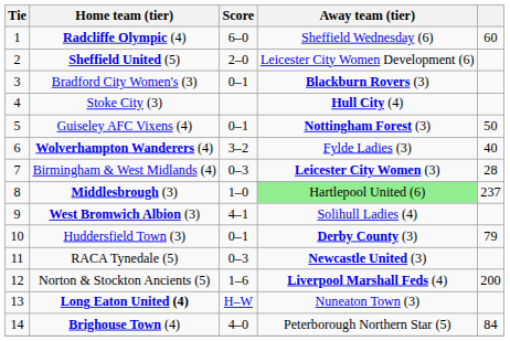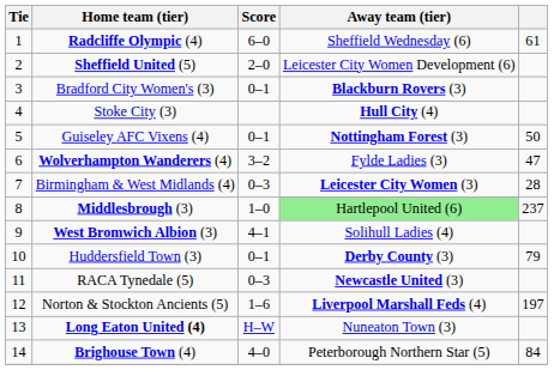 <table class="wikitable" style="text-align:center; font-size:85%">
 <tr>
 <th>Tie</th>
 <th>Home team (tier)</th>
 <th>Score</th>
 <th>Away team (tier)</th>
 <th></th>
 </tr>
 <tr>
 <td>1</td>
 <td><strong><a href='#'>Radcliffe Olympic</a></strong> (4)</td>
 <td>6–0</td>
 <td><a href='#'>Sheffield Wednesday</a> (6)</td>
-<td>60</td>
+<td>61</td>
 </tr>
 <tr>
 <td>2</td>
 <td><strong><a href='#'>Sheffield United</a></strong> (5)</td>
 <td>2–0</td>
 <td><a href='#'>Leicester City Women</a> Development (6)</td>
 <td></td>
 </tr>
 <tr>
 <td>3</td>
 <td><a href='#'>Bradford City Women's</a> (3)</td>
 <td>0–1</td>
 <td><strong><a href='#'>Blackburn Rovers</a></strong> (3)</td>
 <td></td>
 </tr>
 <tr>
 <td>4</td>
 <td><a href='#'>Stoke City</a> (3)</td>
 <td></td>
 <td><strong><a href='#'>Hull City</a></strong> (4)</td>
 <td></td>
 </tr>
 <tr>
 <td>5</td>
 <td><a href='#'>Guiseley AFC Vixens</a> (4)</td>
 <td>0–1</td>
 <td><strong><a href='#'>Nottingham Forest</a></strong> (3)</td>
 <td>50</td>
 </tr>
 <tr>
 <td>6</td>
 <td><strong><a href='#'>Wolverhampton Wanderers</a></strong> (4)</td>
 <td>3–2</td>
 <td><a href='#'>Fylde Ladies</a> (3)</td>
-<td>40</td>
+<td>47</td>
 </tr>
 <tr>
 <td>7</td>
 <td><a href='#'>Birmingham & West Midlands</a> (4)</td>
 <td>0–3</td>
 <td><strong><a href='#'>Leicester City Women</a></strong> (3)</td>
 <td>28</td>
 </tr>
 <tr>
 <td>8</td>
 <td><strong><a href='#'>Middlesbrough</a></strong> (3)</td>
 <td>1–0</td>
 <td style="background: lightgreen;">Hartlepool United (6)</td>
 <td>237</td>
 </tr>
 <tr>
 <td>9</td>
 <td><strong><a href='#'>West Bromwich Albion</a></strong> (3)</td>
 <td>4–1</td>
 <td><a href='#'>Solihull Ladies</a> (4)</td>
 <td></td>
 </tr>
 <tr>
 <td>10</td>
 <td><a href='#'>Huddersfield Town</a> (3)</td>
 <td>0–1</td>
 <td><strong><a href='#'>Derby County</a></strong> (3)</td>
 <td>79</td>
 </tr>
 <tr>
 <td>11</td>
 <td>RACA Tynedale (5)</td>
 <td>0–3</td>
 <td><strong><a href='#'>Newcastle United</a></strong> (3)</td>
 <td></td>
 </tr>
 <tr>
 <td>12</td>
 <td>Norton & Stockton Ancients (5)</td>
 <td>1–6</td>
 <td><strong><a href='#'>Liverpool Marshall Feds</a></strong> (4)</td>
-<td>200</td>
+<td>197</td>
 </tr>
 <tr>
 <td>13</td>
 <td><strong><a href='#'>Long Eaton United</a> (4)</strong></td>
 <td><a href='#'>H–W</a></td>
 <td><a href='#'>Nuneaton Town</a> (3)</td>
 <td></td>
 </tr>
 <tr>
 <td>14</td>
 <td><strong><a href='#'>Brighouse Town</a></strong> (4)</td>
 <td>4–0</td>
 <td>Peterborough Northern Star (5)</td>
 <td>84</td>
 </tr>
 <tr>
 </tr>
 </table>
